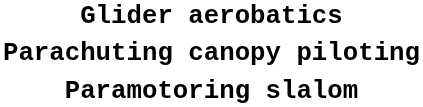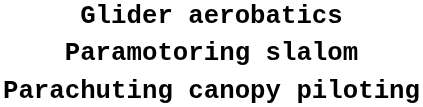 <table>
 <tr>
 <th scope="row">Glider aerobatics</th>
+<td></td>
+<td></td>
+<td></td>
+</tr>
+<tr>
+<th scope="row">Paramotoring slalom</th>
 <td></td>
 <td></td>
 <td></td>
 </tr>
 <tr>
 <th scope="row">Parachuting canopy piloting</th>
 <td></td>
 <td></td>
 <td></td>
 </tr>
-<tr>
-<th scope="row">Paramotoring slalom</th>
-<td></td>
-<td></td>
-<td></td>
-</tr>
 </table>
